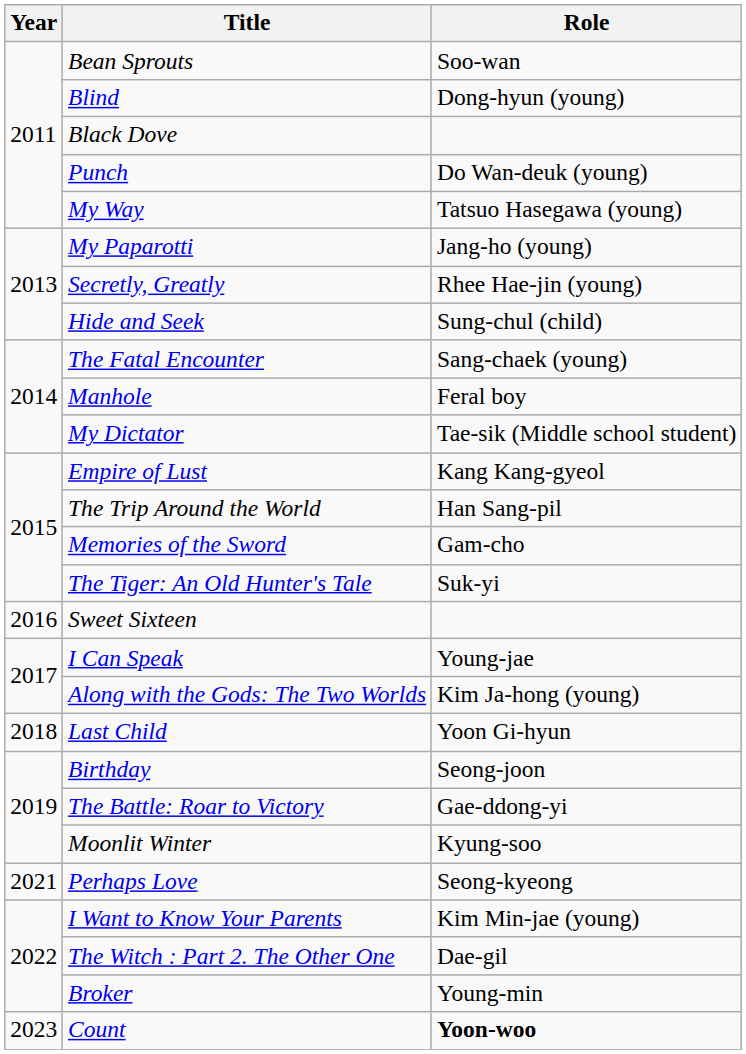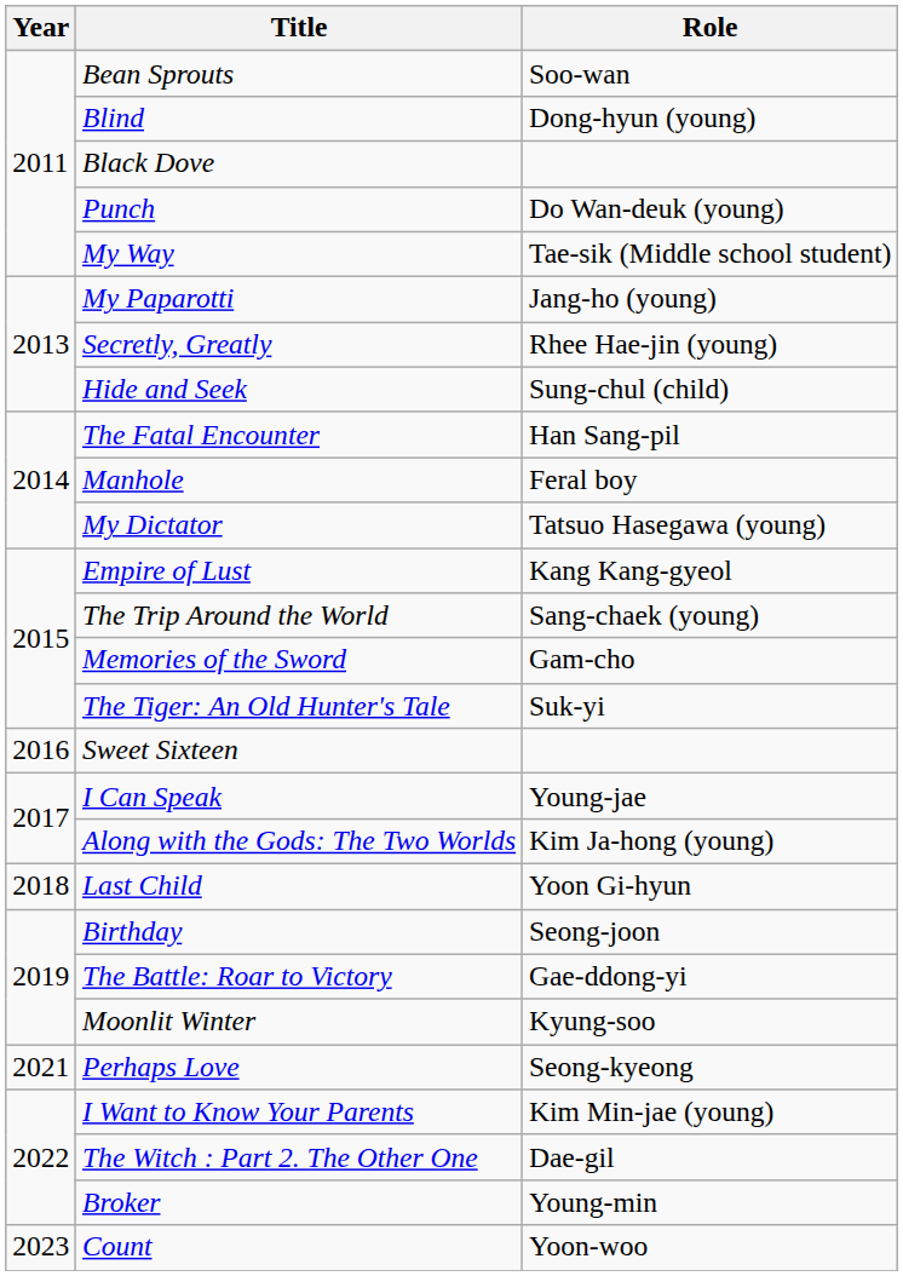 <table class="wikitable">
 <tr>
 <th>Year</th>
 <th>Title</th>
 <th>Role</th>
 </tr>
 <tr>
 <td rowspan=5>2011</td>
 <td><em>Bean Sprouts</em></td>
 <td>Soo-wan</td>
 </tr>
 <tr>
 <td><em><a href='#'>Blind</a></em></td>
 <td>Dong-hyun (young)</td>
 </tr>
 <tr>
 <td><em>Black Dove</em></td>
 <td></td>
 </tr>
 <tr>
 <td><em><a href='#'>Punch</a></em></td>
 <td>Do Wan-deuk (young)</td>
 </tr>
 <tr>
 <td><em><a href='#'>My Way</a></em></td>
-<td>Tatsuo Hasegawa (young)</td>
+<td>Tae-sik (Middle school student)</td>
 </tr>
 <tr>
 <td rowspan=3>2013</td>
 <td><em><a href='#'>My Paparotti</a></em></td>
 <td>Jang-ho (young)</td>
 </tr>
 <tr>
 <td><em><a href='#'>Secretly, Greatly</a></em></td>
 <td>Rhee Hae-jin (young)</td>
 </tr>
 <tr>
 <td><em><a href='#'>Hide and Seek</a></em></td>
 <td>Sung-chul (child)</td>
 </tr>
 <tr>
 <td rowspan=3>2014</td>
 <td><em><a href='#'>The Fatal Encounter</a></em></td>
-<td>Sang-chaek (young)</td>
+<td>Han Sang-pil</td>
 </tr>
 <tr>
 <td><em><a href='#'>Manhole</a></em></td>
 <td>Feral boy</td>
 </tr>
 <tr>
 <td><em><a href='#'>My Dictator</a></em></td>
-<td>Tae-sik (Middle school student)</td>
+<td>Tatsuo Hasegawa (young)</td>
 </tr>
 <tr>
 <td rowspan=4>2015</td>
 <td><em><a href='#'>Empire of Lust</a></em></td>
 <td>Kang Kang-gyeol </td>
 </tr>
 <tr>
 <td><em>The Trip Around the World</em></td>
-<td>Han Sang-pil</td>
+<td>Sang-chaek (young)</td>
 </tr>
 <tr>
 <td><em><a href='#'>Memories of the Sword</a></em></td>
 <td>Gam-cho</td>
 </tr>
 <tr>
 <td><em><a href='#'>The Tiger: An Old Hunter's Tale</a></em></td>
 <td>Suk-yi</td>
 </tr>
 <tr>
 <td>2016</td>
 <td><em>Sweet Sixteen</em></td>
 <td></td>
 </tr>
 <tr>
 <td rowspan=2>2017</td>
 <td><em><a href='#'>I Can Speak</a></em></td>
 <td>Young-jae</td>
 </tr>
 <tr>
 <td><em><a href='#'>Along with the Gods: The Two Worlds</a></em></td>
 <td>Kim Ja-hong (young)</td>
 </tr>
 <tr>
 <td>2018</td>
 <td><em><a href='#'>Last Child</a></em></td>
 <td>Yoon Gi-hyun</td>
 </tr>
 <tr>
 <td rowspan=3>2019</td>
 <td><em><a href='#'>Birthday</a></em></td>
 <td>Seong-joon</td>
 </tr>
 <tr>
 <td><em><a href='#'>The Battle: Roar to Victory</a></em></td>
 <td>Gae-ddong-yi</td>
 </tr>
 <tr>
 <td><em>Moonlit Winter</em></td>
 <td>Kyung-soo</td>
 </tr>
 <tr>
 <td>2021</td>
 <td><em><a href='#'>Perhaps Love</a></em></td>
 <td>Seong-kyeong</td>
 </tr>
 <tr>
 <td rowspan="3">2022</td>
 <td><em><a href='#'>I Want to Know Your Parents</a></em></td>
 <td>Kim Min-jae (young)</td>
 </tr>
 <tr>
 <td><em><a href='#'>The Witch : Part 2. The Other One</a></em></td>
 <td>Dae-gil</td>
 </tr>
 <tr>
 <td><a href='#'><em>Broker</em></a></td>
 <td>Young-min</td>
 </tr>
 <tr>
 <td>2023</td>
 <td><em><a href='#'>Count</a></em></td>
-<td><strong>Yoon-woo</strong></td>
+<td>Yoon-woo</td>
 </tr>
 </table>
